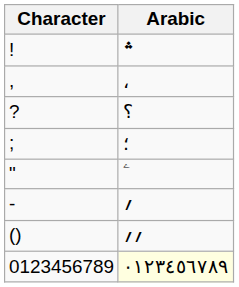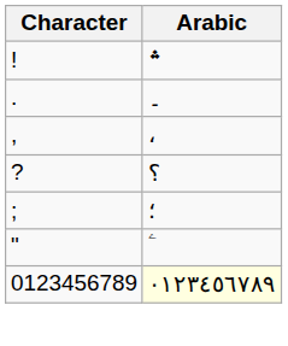 <table class="wikitable">
 <tr>
 <th>Character</th>
 <th>Arabic</th>
 </tr>
 <tr>
 <td>!</td>
 <td>؞</td>
+</tr>
+<tr>
+<td>.</td>
+<td>۔</td>
 </tr>
 <tr>
 <td>,</td>
 <td>،</td>
 </tr>
 <tr>
 <td>?</td>
 <td>؟</td>
 </tr>
 <tr>
 <td>;</td>
 <td>؛</td>
 </tr>
 <tr>
 <td>"</td>
 <td>ۧ</td>
 </tr>
 <tr>
-<td>-</td>
-<td>؍</td>
-</tr>
-<tr>
-<td>()</td>
-<td>؍؍</td>
-</tr>
-<tr>
 <td>0123456789</td>
 <td style="background: lightyellow;">٠١٢٣٤٥٦٧٨٩</td>
 </tr>
 </table>
